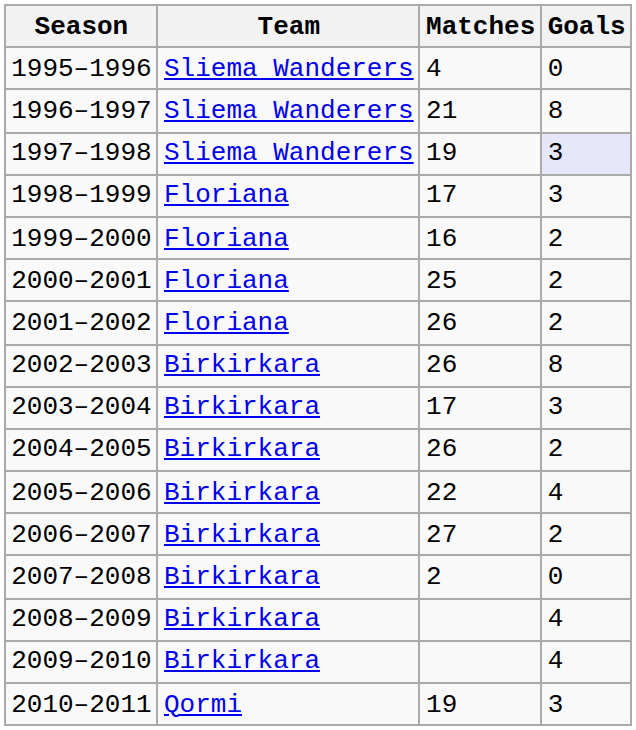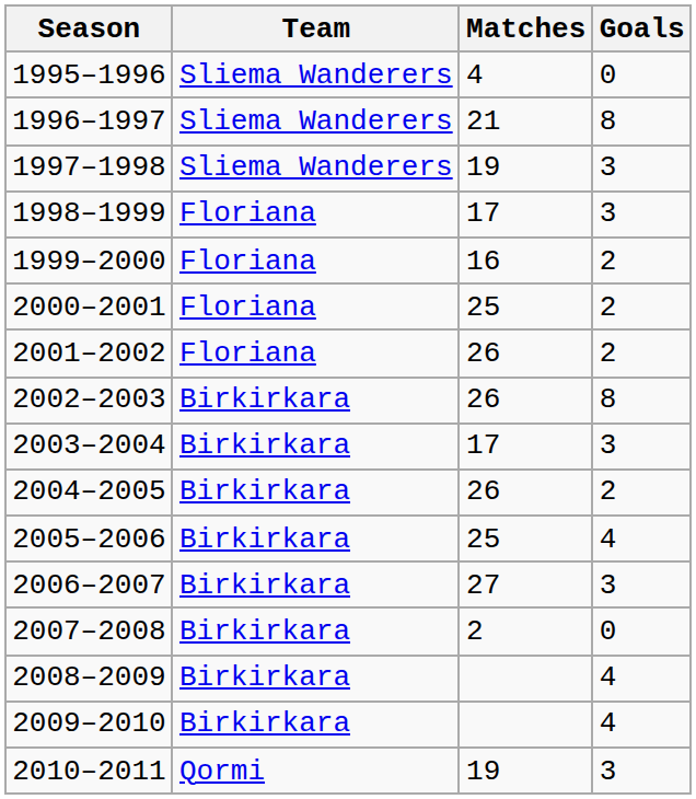 <table class="wikitable">
 <tr>
 <th>Season</th>
 <th>Team</th>
 <th>Matches</th>
 <th>Goals</th>
 </tr>
 <tr>
 <td>1995–1996</td>
 <td><a href='#'>Sliema Wanderers</a></td>
 <td>4</td>
 <td>0</td>
 </tr>
 <tr>
 <td>1996–1997</td>
 <td><a href='#'>Sliema Wanderers</a></td>
 <td>21</td>
 <td>8</td>
 </tr>
 <tr>
 <td>1997–1998</td>
 <td><a href='#'>Sliema Wanderers</a></td>
 <td>19</td>
-<td style="background: lavender;">3</td>
+<td>3</td>
 </tr>
 <tr>
 <td>1998–1999</td>
 <td><a href='#'>Floriana</a></td>
 <td>17</td>
 <td>3</td>
 </tr>
 <tr>
 <td>1999–2000</td>
 <td><a href='#'>Floriana</a></td>
 <td>16</td>
 <td>2</td>
 </tr>
 <tr>
 <td>2000–2001</td>
 <td><a href='#'>Floriana</a></td>
 <td>25</td>
 <td>2</td>
 </tr>
 <tr>
 <td>2001–2002</td>
 <td><a href='#'>Floriana</a></td>
 <td>26</td>
 <td>2</td>
 </tr>
 <tr>
 <td>2002–2003</td>
 <td><a href='#'>Birkirkara</a></td>
 <td>26</td>
 <td>8</td>
 </tr>
 <tr>
 <td>2003–2004</td>
 <td><a href='#'>Birkirkara</a></td>
 <td>17</td>
 <td>3</td>
 </tr>
 <tr>
 <td>2004–2005</td>
 <td><a href='#'>Birkirkara</a></td>
 <td>26</td>
 <td>2</td>
 </tr>
 <tr>
 <td>2005–2006</td>
 <td><a href='#'>Birkirkara</a></td>
-<td>22</td>
+<td>25</td>
 <td>4</td>
 </tr>
 <tr>
 <td>2006–2007</td>
 <td><a href='#'>Birkirkara</a></td>
 <td>27</td>
-<td>2</td>
+<td>3</td>
 </tr>
 <tr>
 <td>2007–2008</td>
 <td><a href='#'>Birkirkara</a></td>
 <td>2</td>
 <td>0</td>
 </tr>
 <tr>
 <td>2008–2009</td>
 <td><a href='#'>Birkirkara</a></td>
 <td></td>
 <td>4</td>
 </tr>
 <tr>
 <td>2009–2010</td>
 <td><a href='#'>Birkirkara</a></td>
 <td></td>
 <td>4</td>
 </tr>
 <tr>
 <td>2010–2011</td>
 <td><a href='#'>Qormi</a></td>
 <td>19</td>
 <td>3</td>
 </tr>
 </table>
